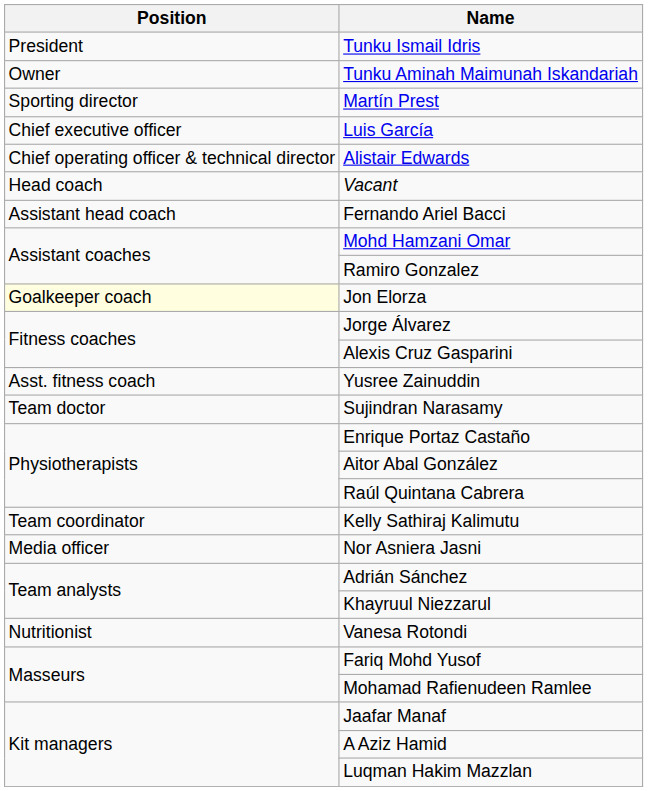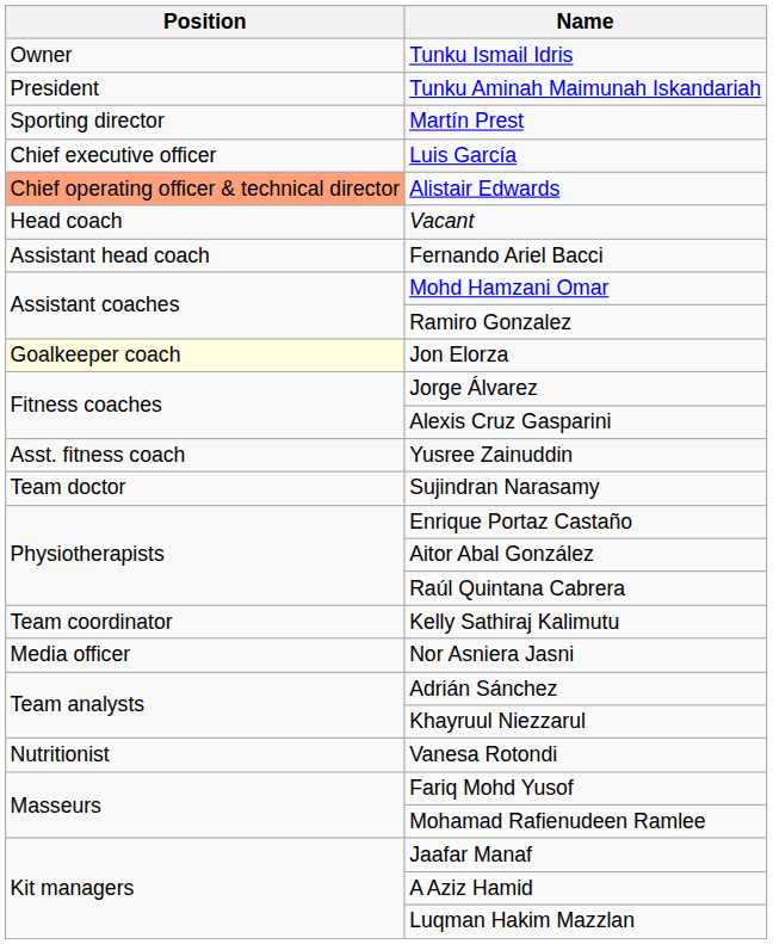 <table class="wikitable">
 <tr>
 <th style=" text-align:center;">Position</th>
 <th style=" text-align:center;">Name</th>
 </tr>
 <tr>
-<td>President</td>
+<td>Owner</td>
 <td> <a href='#'>Tunku Ismail Idris</a></td>
 </tr>
 <tr>
-<td>Owner</td>
+<td>President</td>
 <td> <a href='#'>Tunku Aminah Maimunah Iskandariah</a></td>
 </tr>
 <tr>
 <td>Sporting director</td>
 <td> <a href='#'>Martín Prest</a></td>
 </tr>
 <tr>
 <td>Chief executive officer</td>
 <td> <a href='#'>Luis García</a></td>
 </tr>
 <tr>
-<td>Chief operating officer & technical director</td>
+<td style="background: lightsalmon;">Chief operating officer & technical director</td>
 <td> <a href='#'>Alistair Edwards</a></td>
 </tr>
 <tr>
 <td>Head coach</td>
 <td><em>Vacant</em></td>
 </tr>
 <tr>
 <td>Assistant head coach</td>
 <td> Fernando Ariel Bacci</td>
 </tr>
 <tr>
 <td rowspan="2">Assistant coaches</td>
 <td> <a href='#'>Mohd Hamzani Omar</a></td>
 </tr>
 <tr>
 <td> Ramiro Gonzalez</td>
 </tr>
 <tr>
 <td style="background: lightyellow;">Goalkeeper coach</td>
 <td> Jon Elorza</td>
 </tr>
 <tr>
 <td rowspan="2">Fitness coaches</td>
 <td> Jorge Álvarez</td>
 </tr>
 <tr>
 <td> Alexis Cruz Gasparini</td>
 </tr>
 <tr>
 <td>Asst. fitness coach</td>
 <td> Yusree Zainuddin</td>
 </tr>
 <tr>
 <td>Team doctor</td>
 <td> Sujindran Narasamy</td>
 </tr>
 <tr>
 <td rowspan="3">Physiotherapists</td>
 <td> Enrique Portaz Castaño</td>
 </tr>
 <tr>
 <td> Aitor Abal González</td>
 </tr>
 <tr>
 <td> Raúl Quintana Cabrera</td>
 </tr>
 <tr>
 <td>Team coordinator</td>
 <td> Kelly Sathiraj Kalimutu</td>
 </tr>
 <tr>
 <td>Media officer</td>
 <td> Nor Asniera Jasni</td>
 </tr>
 <tr>
 <td rowspan="2">Team analysts</td>
 <td> Adrián Sánchez</td>
 </tr>
 <tr>
 <td> Khayruul Niezzarul</td>
 </tr>
 <tr>
 <td>Nutritionist</td>
 <td> Vanesa Rotondi</td>
 </tr>
 <tr>
 <td rowspan="2">Masseurs</td>
 <td> Fariq Mohd Yusof</td>
 </tr>
 <tr>
 <td> Mohamad Rafienudeen Ramlee</td>
 </tr>
 <tr>
 <td rowspan="3">Kit managers</td>
 <td> Jaafar Manaf</td>
 </tr>
 <tr>
 <td> A Aziz Hamid</td>
 </tr>
 <tr>
 <td> Luqman Hakim Mazzlan</td>
 </tr>
 </table>
